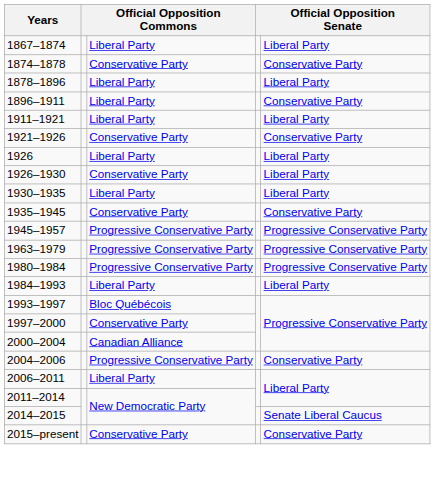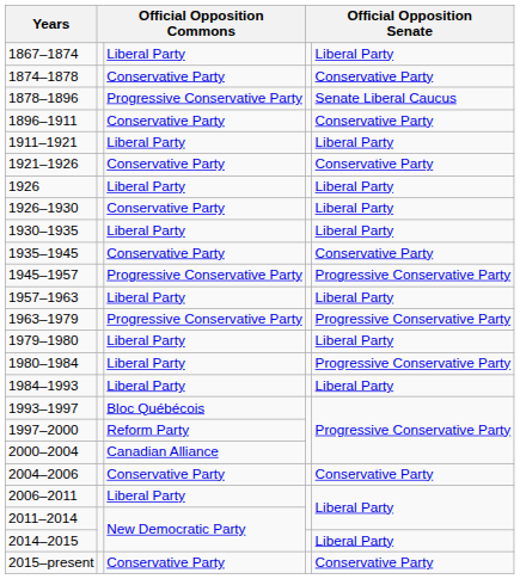 <table class="wikitable">
 <tr>
 <th>Years</th>
 <th colspan="2" scope=col>Official Opposition <br>Commons</th>
 <th colspan="2" scope=col>Official Opposition <br>Senate</th>
 </tr>
 <tr>
 <td>1867–1874</td>
 <td></td>
 <td><a href='#'>Liberal Party</a></td>
 <td></td>
 <td><a href='#'>Liberal Party</a></td>
 </tr>
 <tr>
 <td>1874–1878</td>
 <td></td>
 <td><a href='#'>Conservative Party</a></td>
 <td></td>
 <td><a href='#'>Conservative Party</a></td>
 </tr>
 <tr>
 <td>1878–1896</td>
 <td></td>
-<td><a href='#'>Liberal Party</a></td>
+<td><a href='#'>Progressive Conservative Party</a></td>
 <td></td>
-<td><a href='#'>Liberal Party</a></td>
+<td><a href='#'>Senate Liberal Caucus</a></td>
 </tr>
 <tr>
 <td>1896–1911</td>
 <td></td>
-<td><a href='#'>Liberal Party</a></td>
+<td><a href='#'>Conservative Party</a></td>
 <td></td>
 <td><a href='#'>Conservative Party</a></td>
 </tr>
 <tr>
 <td>1911–1921</td>
 <td></td>
 <td><a href='#'>Liberal Party</a></td>
 <td></td>
 <td><a href='#'>Liberal Party</a></td>
 </tr>
 <tr>
 <td>1921–1926</td>
 <td></td>
 <td><a href='#'>Conservative Party</a></td>
 <td></td>
 <td><a href='#'>Conservative Party</a></td>
 </tr>
 <tr>
 <td>1926</td>
 <td></td>
 <td><a href='#'>Liberal Party</a></td>
 <td></td>
 <td><a href='#'>Liberal Party</a></td>
 </tr>
 <tr>
 <td>1926–1930</td>
 <td></td>
 <td><a href='#'>Conservative Party</a></td>
 <td></td>
 <td><a href='#'>Liberal Party</a></td>
 </tr>
 <tr>
 <td>1930–1935</td>
 <td></td>
 <td><a href='#'>Liberal Party</a></td>
 <td></td>
 <td><a href='#'>Liberal Party</a></td>
 </tr>
 <tr>
 <td>1935–1945</td>
 <td></td>
 <td><a href='#'>Conservative Party</a></td>
 <td></td>
 <td><a href='#'>Conservative Party</a></td>
 </tr>
 <tr>
 <td>1945–1957</td>
 <td></td>
 <td><a href='#'>Progressive Conservative Party</a></td>
 <td></td>
 <td><a href='#'>Progressive Conservative Party</a></td>
 </tr>
 <tr>
+<td>1957–1963</td>
+<td></td>
+<td><a href='#'>Liberal Party</a></td>
+<td></td>
+<td><a href='#'>Liberal Party</a></td>
+</tr>
+<tr>
 <td>1963–1979</td>
 <td></td>
 <td><a href='#'>Progressive Conservative Party</a></td>
 <td></td>
 <td><a href='#'>Progressive Conservative Party</a></td>
 </tr>
 <tr>
+<td>1979–1980</td>
+<td></td>
+<td><a href='#'>Liberal Party</a></td>
+<td></td>
+<td><a href='#'>Liberal Party</a></td>
+</tr>
+<tr>
 <td>1980–1984</td>
 <td></td>
-<td><a href='#'>Progressive Conservative Party</a></td>
+<td><a href='#'>Liberal Party</a></td>
 <td></td>
 <td><a href='#'>Progressive Conservative Party</a></td>
 </tr>
 <tr>
 <td>1984–1993</td>
 <td></td>
 <td><a href='#'>Liberal Party</a></td>
 <td></td>
 <td><a href='#'>Liberal Party</a></td>
 </tr>
 <tr>
 <td>1993–1997</td>
 <td></td>
 <td><a href='#'>Bloc Québécois</a></td>
 <td rowspan=3 ></td>
 <td rowspan=3><a href='#'>Progressive Conservative Party</a></td>
 </tr>
 <tr>
 <td>1997–2000</td>
 <td></td>
-<td><a href='#'>Conservative Party</a></td>
+<td><a href='#'>Reform Party</a></td>
 </tr>
 <tr>
 <td>2000–2004</td>
 <td></td>
 <td><a href='#'>Canadian Alliance</a></td>
 </tr>
 <tr>
 <td>2004–2006</td>
 <td></td>
-<td><a href='#'>Progressive Conservative Party</a></td>
+<td><a href='#'>Conservative Party</a></td>
 <td></td>
 <td><a href='#'>Conservative Party</a></td>
 </tr>
 <tr>
 <td>2006–2011</td>
 <td></td>
 <td><a href='#'>Liberal Party</a></td>
 <td rowspan=2 ></td>
 <td rowspan=2><a href='#'>Liberal Party</a></td>
 </tr>
 <tr>
 <td>2011–2014</td>
 <td rowspan="2" ></td>
 <td rowspan="2"><a href='#'>New Democratic Party</a></td>
 </tr>
 <tr>
 <td>2014–2015</td>
 <td></td>
-<td><a href='#'>Senate Liberal Caucus</a></td>
+<td><a href='#'>Liberal Party</a></td>
 </tr>
 <tr>
 <td>2015–present</td>
 <td></td>
 <td><a href='#'>Conservative Party</a></td>
 <td></td>
 <td><a href='#'>Conservative Party</a></td>
 </tr>
 </table>
